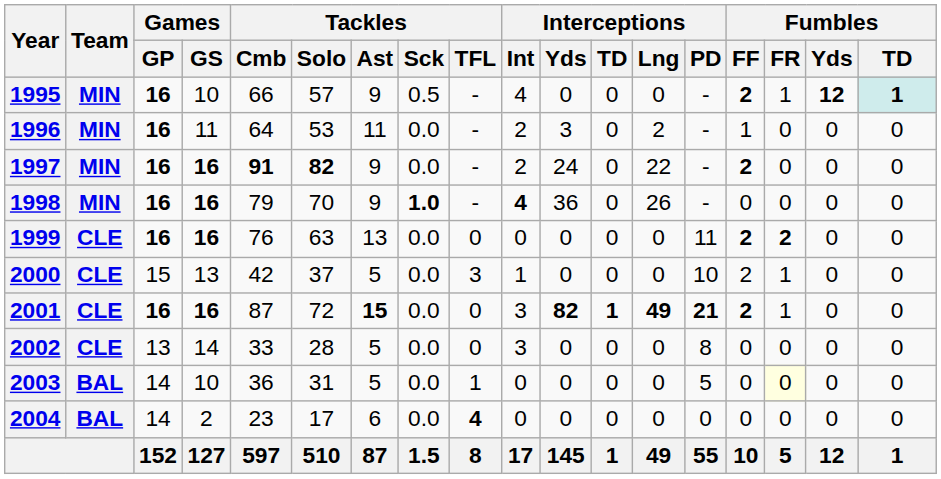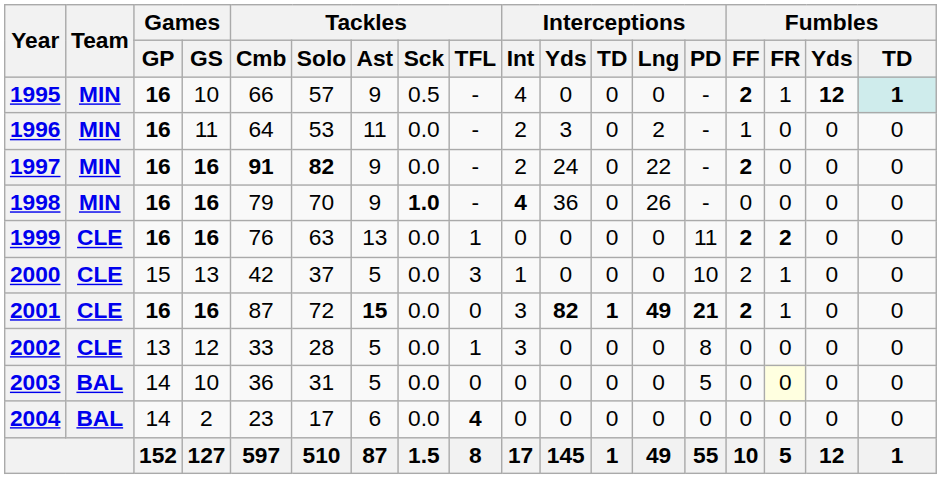 <table class="wikitable" style="text-align:center">
 <tr>
 <th rowspan="2">Year</th>
 <th rowspan="2">Team</th>
 <th colspan="2">Games</th>
 <th colspan="5">Tackles</th>
 <th colspan="5">Interceptions</th>
 <th colspan="4">Fumbles</th>
 </tr>
 <tr>
 <th>GP</th>
 <th>GS</th>
 <th>Cmb</th>
 <th>Solo</th>
 <th>Ast</th>
 <th>Sck</th>
 <th>TFL</th>
 <th>Int</th>
 <th>Yds</th>
 <th>TD</th>
 <th>Lng</th>
 <th>PD</th>
 <th>FF</th>
 <th>FR</th>
 <th>Yds</th>
 <th>TD</th>
 </tr>
 <tr>
 <th><a href='#'>1995</a></th>
 <th><a href='#'>MIN</a></th>
 <td><strong>16</strong></td>
 <td>10</td>
 <td>66</td>
 <td>57</td>
 <td>9</td>
 <td>0.5</td>
 <td>-</td>
 <td>4</td>
 <td>0</td>
 <td>0</td>
 <td>0</td>
 <td>-</td>
 <td><strong>2</strong></td>
 <td>1</td>
 <td><strong>12</strong></td>
 <td style="background:#cfecec; width:3em;"><strong>1</strong></td>
 </tr>
 <tr>
 <th><a href='#'>1996</a></th>
 <th><a href='#'>MIN</a></th>
 <td><strong>16</strong></td>
 <td>11</td>
 <td>64</td>
 <td>53</td>
 <td>11</td>
 <td>0.0</td>
 <td>-</td>
 <td>2</td>
 <td>3</td>
 <td>0</td>
 <td>2</td>
 <td>-</td>
 <td>1</td>
 <td>0</td>
 <td>0</td>
 <td>0</td>
 </tr>
 <tr>
 <th><a href='#'>1997</a></th>
 <th><a href='#'>MIN</a></th>
 <td><strong>16</strong></td>
 <td><strong>16</strong></td>
 <td><strong>91</strong></td>
 <td><strong>82</strong></td>
 <td>9</td>
 <td>0.0</td>
 <td>-</td>
 <td>2</td>
 <td>24</td>
 <td>0</td>
 <td>22</td>
 <td>-</td>
 <td><strong>2</strong></td>
 <td>0</td>
 <td>0</td>
 <td>0</td>
 </tr>
 <tr>
 <th><a href='#'>1998</a></th>
 <th><a href='#'>MIN</a></th>
 <td><strong>16</strong></td>
 <td><strong>16</strong></td>
 <td>79</td>
 <td>70</td>
 <td>9</td>
 <td><strong>1.0</strong></td>
 <td>-</td>
 <td><strong>4</strong></td>
 <td>36</td>
 <td>0</td>
 <td>26</td>
 <td>-</td>
 <td>0</td>
 <td>0</td>
 <td>0</td>
 <td>0</td>
 </tr>
 <tr>
 <th><a href='#'>1999</a></th>
 <th><a href='#'>CLE</a></th>
 <td><strong>16</strong></td>
 <td><strong>16</strong></td>
 <td>76</td>
 <td>63</td>
 <td>13</td>
 <td>0.0</td>
-<td>0</td>
+<td>1</td>
 <td>0</td>
 <td>0</td>
 <td>0</td>
 <td>0</td>
 <td>11</td>
 <td><strong>2</strong></td>
 <td><strong>2</strong></td>
 <td>0</td>
 <td>0</td>
 </tr>
 <tr>
 <th><a href='#'>2000</a></th>
 <th><a href='#'>CLE</a></th>
 <td>15</td>
 <td>13</td>
 <td>42</td>
 <td>37</td>
 <td>5</td>
 <td>0.0</td>
 <td>3</td>
 <td>1</td>
 <td>0</td>
 <td>0</td>
 <td>0</td>
 <td>10</td>
 <td>2</td>
 <td>1</td>
 <td>0</td>
 <td>0</td>
 </tr>
 <tr>
 <th><a href='#'>2001</a></th>
 <th><a href='#'>CLE</a></th>
 <td><strong>16</strong></td>
 <td><strong>16</strong></td>
 <td>87</td>
 <td>72</td>
 <td><strong>15</strong></td>
 <td>0.0</td>
 <td>0</td>
 <td>3</td>
 <td><strong>82</strong></td>
 <td><strong>1</strong></td>
 <td><strong>49</strong></td>
 <td><strong>21</strong></td>
 <td><strong>2</strong></td>
 <td>1</td>
 <td>0</td>
 <td>0</td>
 </tr>
 <tr>
 <th><a href='#'>2002</a></th>
 <th><a href='#'>CLE</a></th>
 <td>13</td>
-<td>14</td>
+<td>12</td>
 <td>33</td>
 <td>28</td>
 <td>5</td>
 <td>0.0</td>
-<td>0</td>
+<td>1</td>
 <td>3</td>
 <td>0</td>
 <td>0</td>
 <td>0</td>
 <td>8</td>
 <td>0</td>
 <td>0</td>
 <td>0</td>
 <td>0</td>
 </tr>
 <tr>
 <th><a href='#'>2003</a></th>
 <th><a href='#'>BAL</a></th>
 <td>14</td>
 <td>10</td>
 <td>36</td>
 <td>31</td>
 <td>5</td>
 <td>0.0</td>
-<td>1</td>
+<td>0</td>
 <td>0</td>
 <td>0</td>
 <td>0</td>
 <td>0</td>
 <td>5</td>
 <td>0</td>
 <td style="background: lightyellow;">0</td>
 <td>0</td>
 <td>0</td>
 </tr>
 <tr>
 <th><a href='#'>2004</a></th>
 <th><a href='#'>BAL</a></th>
 <td>14</td>
 <td>2</td>
 <td>23</td>
 <td>17</td>
 <td>6</td>
 <td>0.0</td>
 <td><strong>4</strong></td>
 <td>0</td>
 <td>0</td>
 <td>0</td>
 <td>0</td>
 <td>0</td>
 <td>0</td>
 <td>0</td>
 <td>0</td>
 <td>0</td>
 </tr>
 <tr>
 <th colspan="2"></th>
 <th>152</th>
 <th>127</th>
 <th>597</th>
 <th>510</th>
 <th>87</th>
 <th>1.5</th>
 <th>8</th>
 <th>17</th>
 <th>145</th>
 <th>1</th>
 <th>49</th>
 <th>55</th>
 <th>10</th>
 <th>5</th>
 <th>12</th>
 <th>1</th>
 </tr>
 </table>
